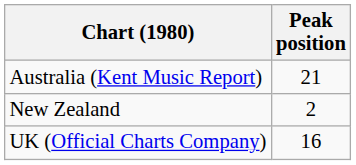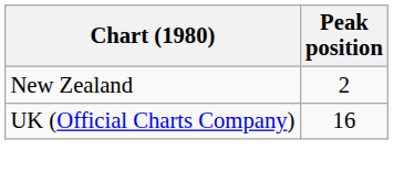 <table class="wikitable">
 <tr>
 <th>Chart (1980)</th>
 <th>Peak<br>position</th>
-</tr>
-<tr>
-<td>Australia (<a href='#'>Kent Music Report</a>)</td>
-<td style="text-align:center;">21</td>
 </tr>
 <tr>
 <td>New Zealand</td>
 <td style="text-align:center;">2</td>
 </tr>
 <tr>
 <td>UK (<a href='#'>Official Charts Company</a>)</td>
 <td style="text-align:center;">16</td>
 </tr>
 </table>
